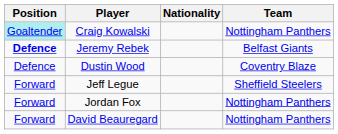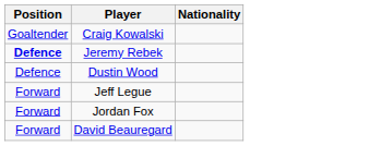 <table class="wikitable">
 <tr>
 <th>Position</th>
 <th>Player</th>
 <th>Nationality</th>
-<th>Team</th>
 </tr>
 <tr align="center">
-<td style="background: paleturquoise;"><a href='#'>Goaltender</a></td>
+<td><a href='#'>Goaltender</a></td>
 <td><a href='#'>Craig Kowalski</a></td>
 <td></td>
-<td><a href='#'>Nottingham Panthers</a></td>
 </tr>
 <tr align="center">
 <td><strong><a href='#'>Defence</a></strong></td>
 <td><a href='#'>Jeremy Rebek</a></td>
 <td></td>
-<td><a href='#'>Belfast Giants</a></td>
 </tr>
 <tr align="center">
 <td><a href='#'>Defence</a></td>
 <td><a href='#'>Dustin Wood</a></td>
 <td></td>
-<td><a href='#'>Coventry Blaze</a></td>
 </tr>
 <tr align="center">
 <td><a href='#'>Forward</a></td>
 <td>Jeff Legue</td>
 <td></td>
-<td><a href='#'>Sheffield Steelers</a></td>
 </tr>
 <tr align="center">
 <td><a href='#'>Forward</a></td>
 <td>Jordan Fox</td>
 <td></td>
-<td><a href='#'>Nottingham Panthers</a></td>
 </tr>
 <tr align="center">
 <td><a href='#'>Forward</a></td>
 <td><a href='#'>David Beauregard</a></td>
 <td></td>
-<td><a href='#'>Nottingham Panthers</a></td>
 </tr>
 </table>
